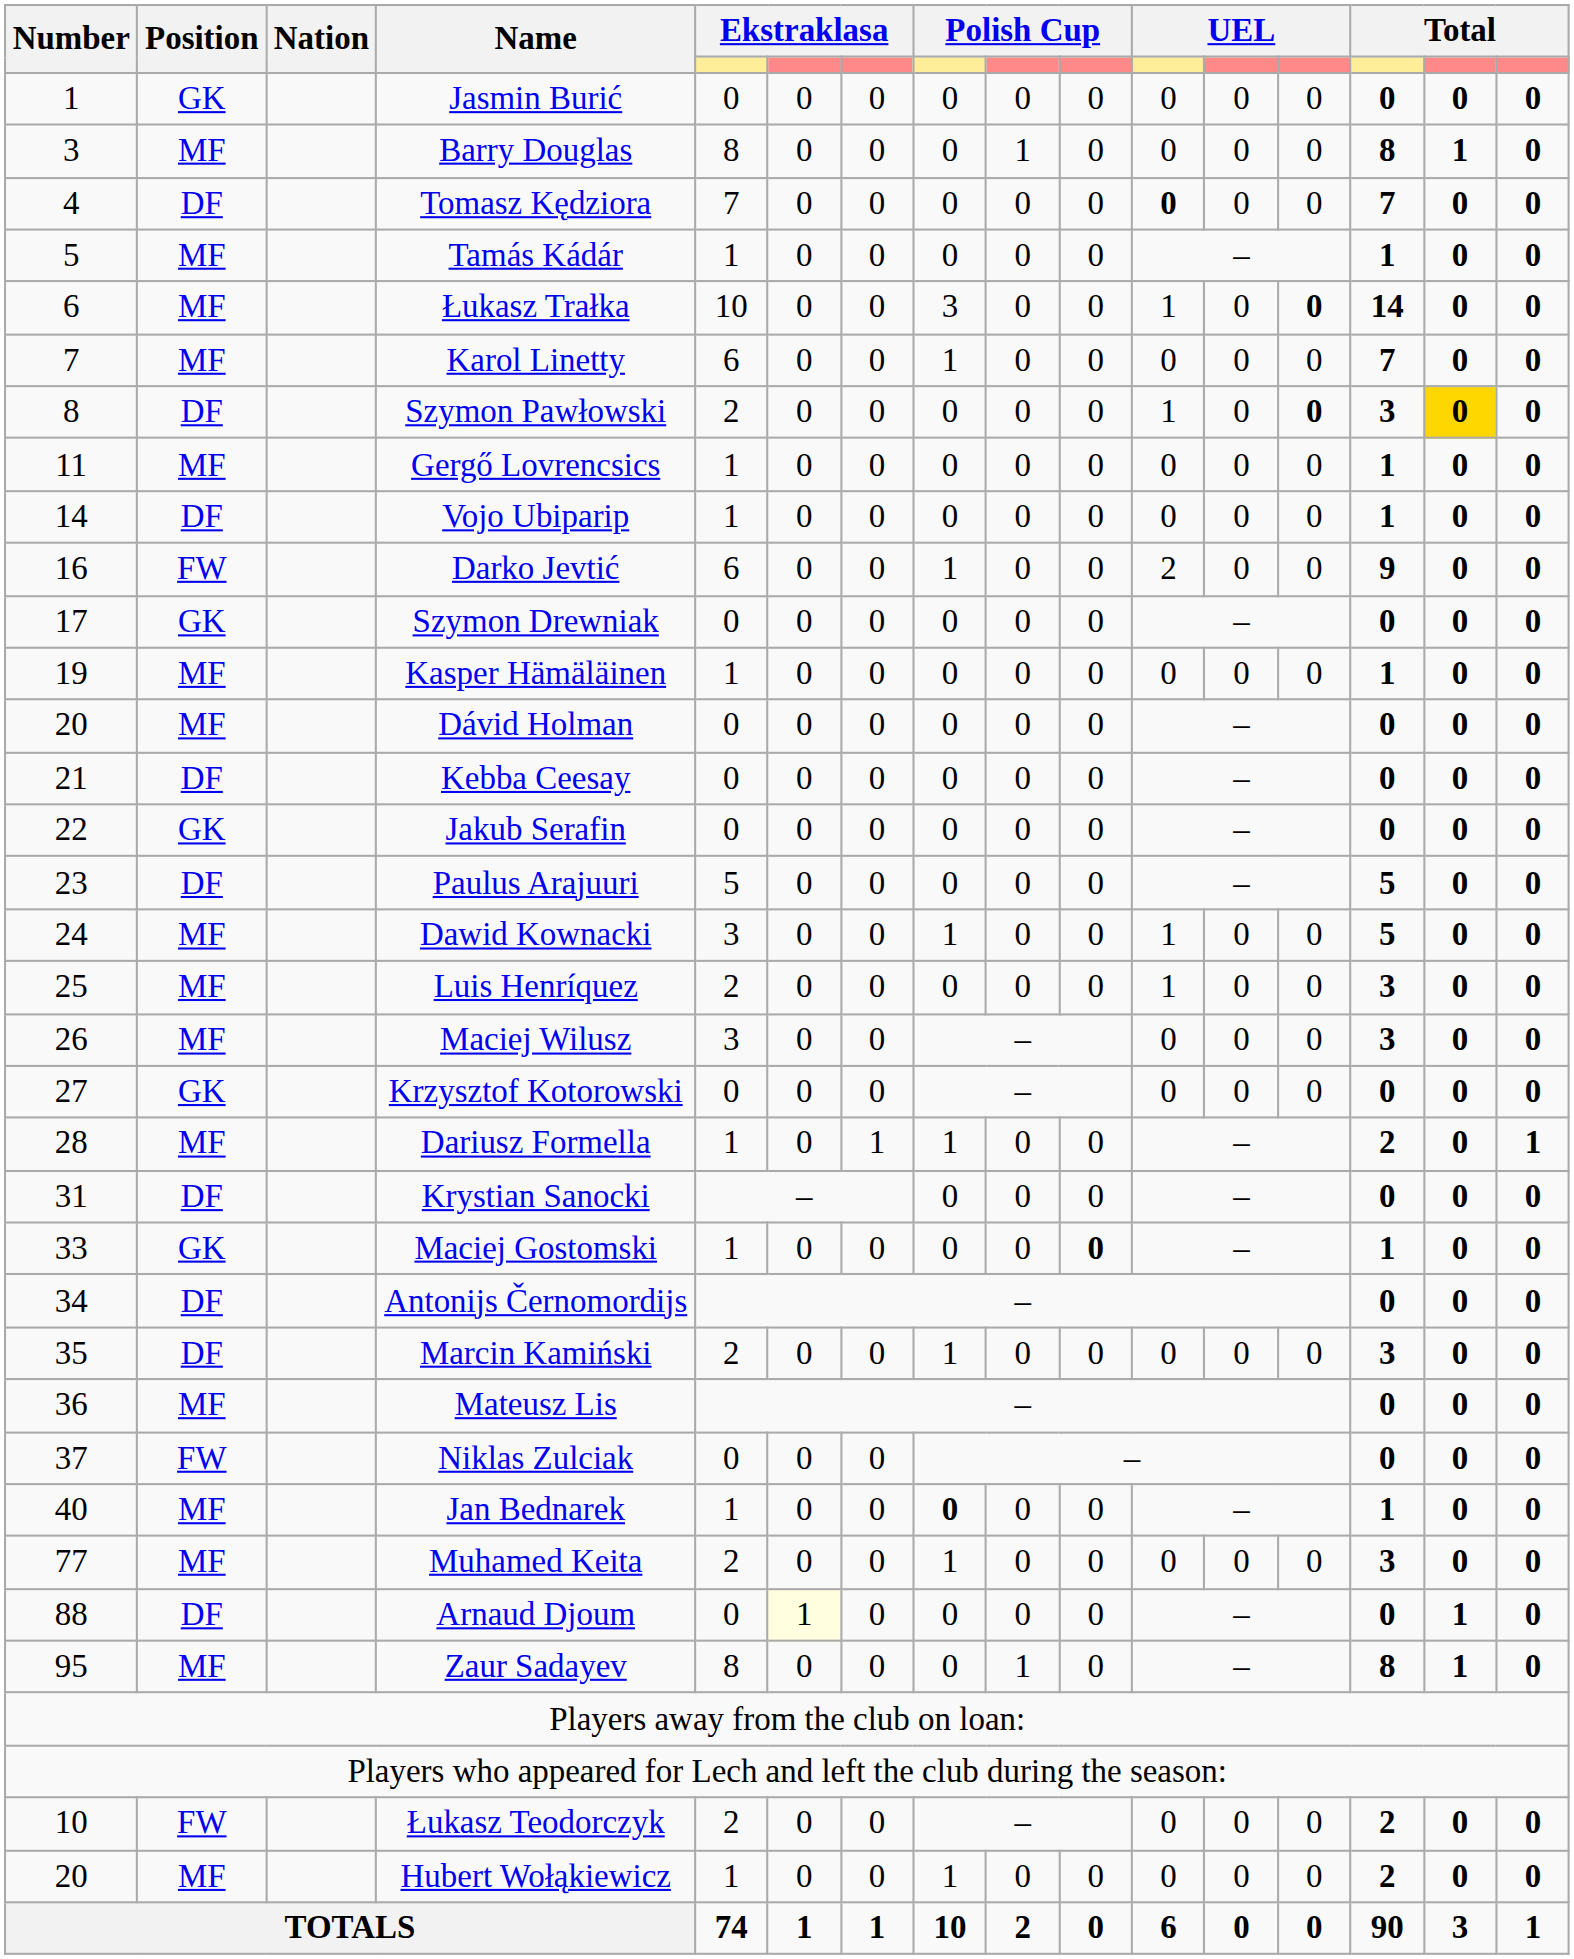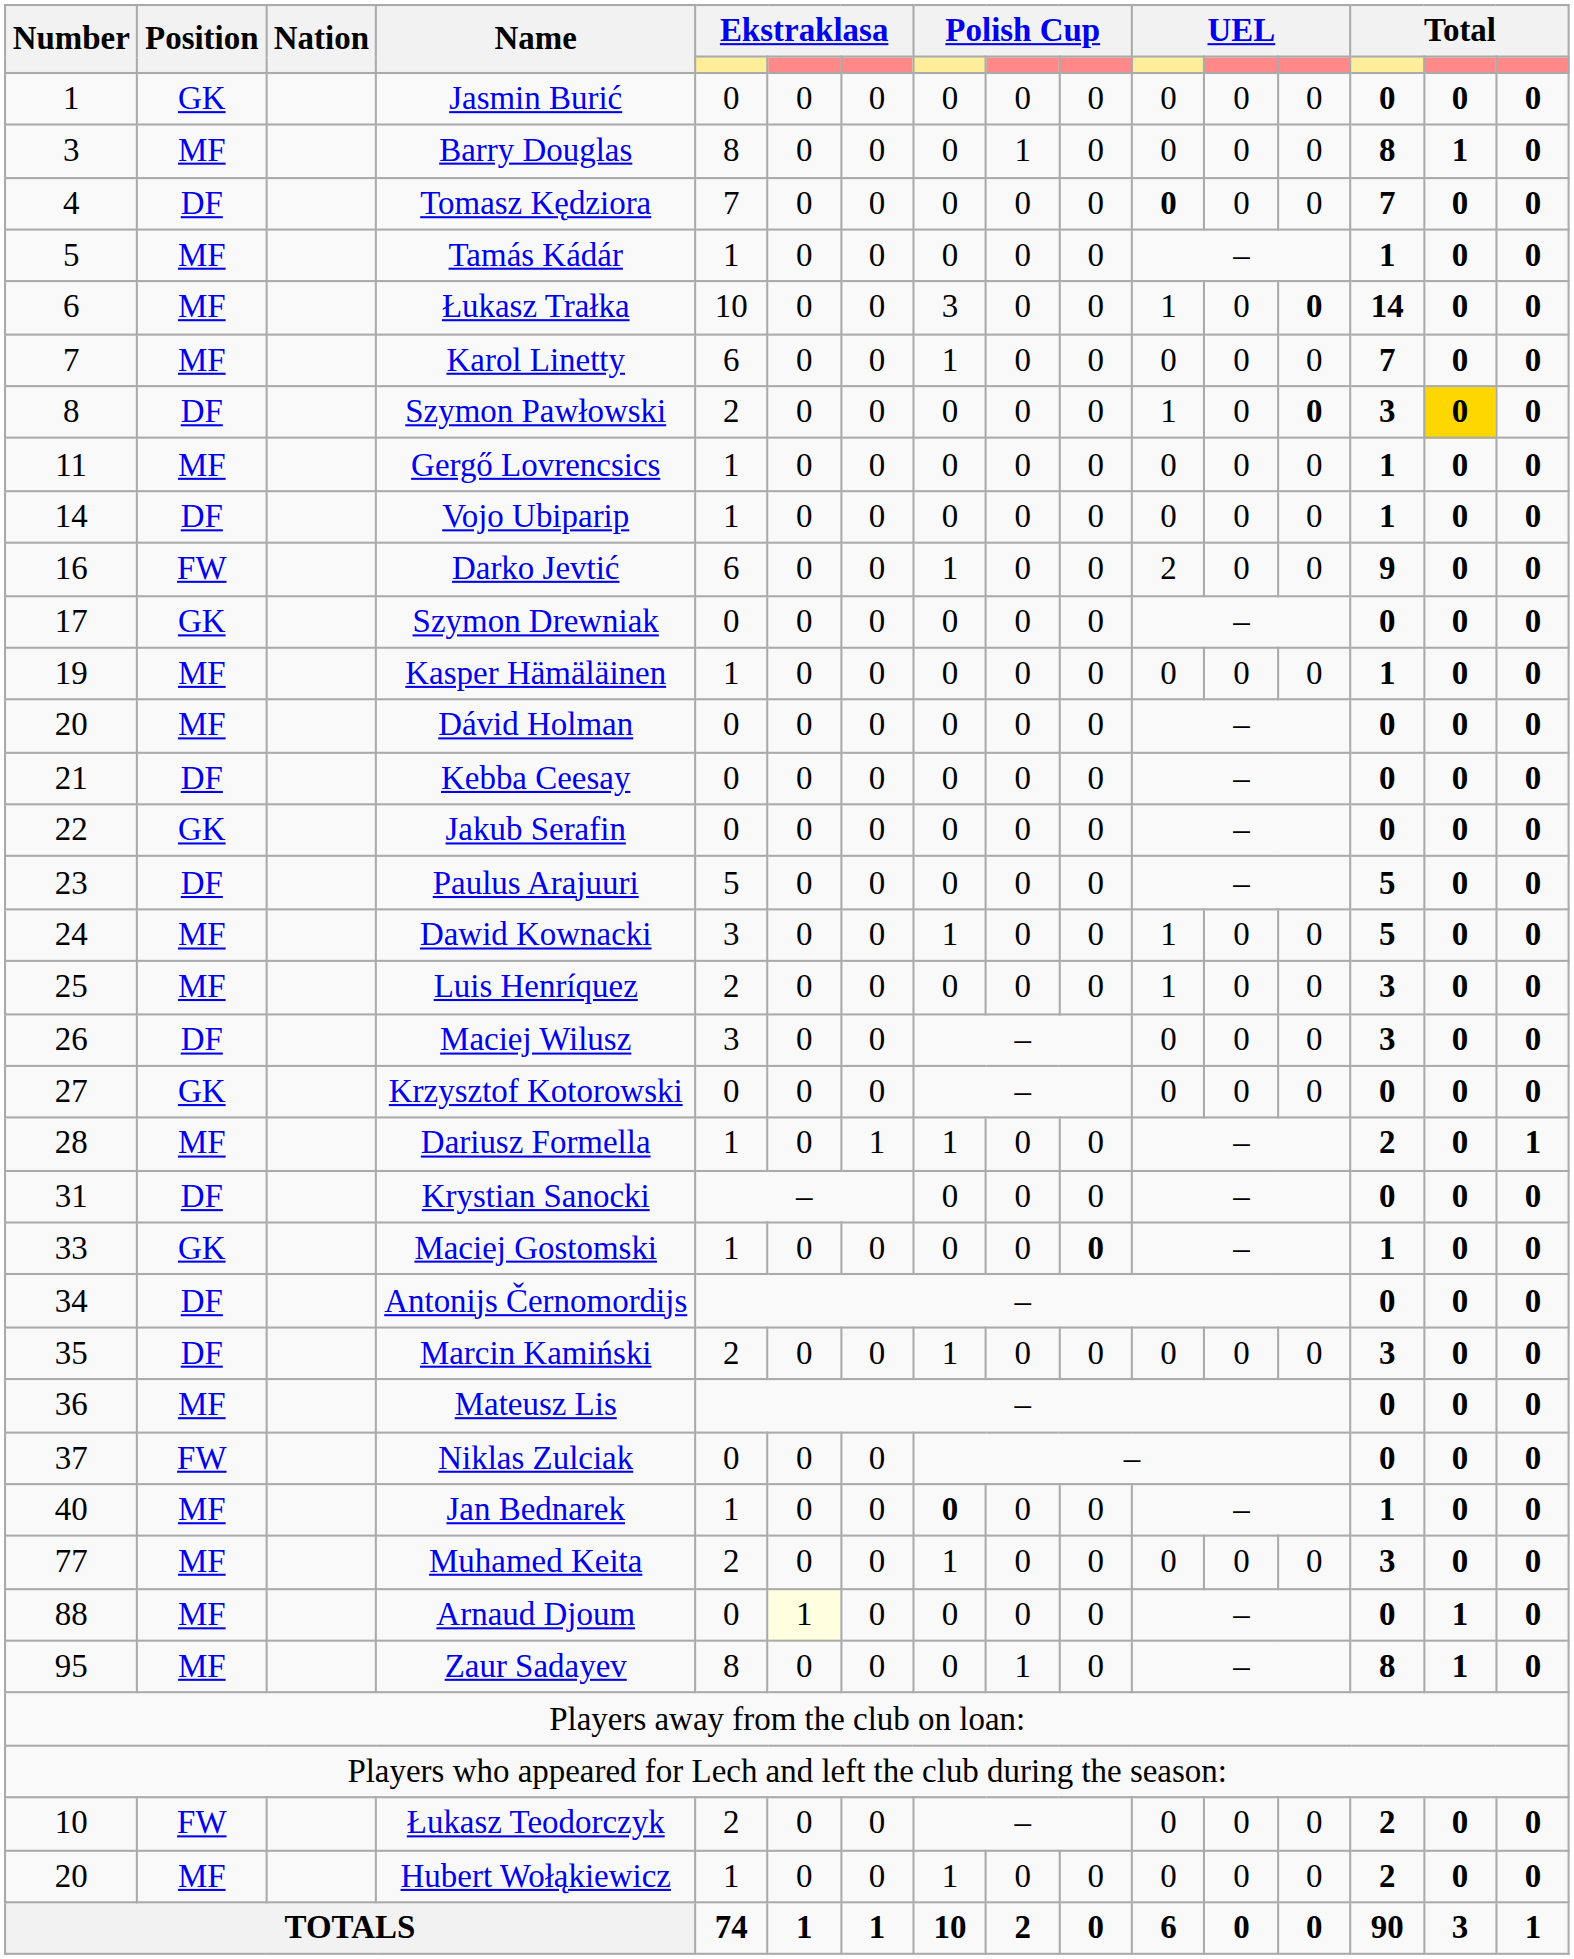 <table class="wikitable" style="font-size: 100%; text-align: center;">
 <tr>
 <th rowspan="2" align="center">Number</th>
 <th rowspan="2" align="center">Position</th>
 <th rowspan="2" align="center">Nation</th>
 <th rowspan="2" align="center">Name</th>
 <th colspan="3" style="width:84px;" align="center"><a href='#'>Ekstraklasa</a></th>
 <th colspan="3" style="width:84px;" align="center"><a href='#'>Polish Cup</a></th>
 <th colspan="3" style="width:84px;" align="center"><a href='#'>UEL</a></th>
 <th colspan="3" style="width:84px;" align="center">Total</th>
 </tr>
 <tr>
 <th style="background: #FFEE99; width:28px;"></th>
 <th style="background: #FF8888; width:28px;"></th>
 <th style="background: #FF8888; width:28px;"></th>
 <th style="background: #FFEE99; width:28px;"></th>
 <th style="background: #FF8888; width:28px;"></th>
 <th style="background: #FF8888; width:28px;"></th>
 <th style="background: #FFEE99; width:28px;"></th>
 <th style="background: #FF8888; width:28px;"></th>
 <th style="background: #FF8888; width:28px;"></th>
 <th style="background: #FFEE99; width:28px;"></th>
 <th style="background: #FF8888; width:28px;"></th>
 <th style="background: #FF8888; width:28px;"></th>
 </tr>
 <tr>
 <td>1</td>
 <td><a href='#'>GK</a></td>
 <td></td>
 <td><a href='#'>Jasmin Burić</a></td>
 <td>0</td>
 <td>0</td>
 <td>0</td>
 <td>0</td>
 <td>0</td>
 <td>0</td>
 <td>0</td>
 <td>0</td>
 <td>0</td>
 <td><strong>0</strong></td>
 <td><strong>0</strong></td>
 <td><strong>0</strong></td>
 </tr>
 <tr>
 <td>3</td>
 <td><a href='#'>MF</a></td>
 <td></td>
 <td><a href='#'>Barry Douglas</a></td>
 <td>8</td>
 <td>0</td>
 <td>0</td>
 <td>0</td>
 <td>1</td>
 <td>0</td>
 <td>0</td>
 <td>0</td>
 <td>0</td>
 <td><strong>8</strong></td>
 <td><strong>1</strong></td>
 <td><strong>0</strong></td>
 </tr>
 <tr>
 <td>4</td>
 <td><a href='#'>DF</a></td>
 <td></td>
 <td><a href='#'>Tomasz Kędziora</a></td>
 <td>7</td>
 <td>0</td>
 <td>0</td>
 <td>0</td>
 <td>0</td>
 <td>0</td>
 <td><strong>0</strong></td>
 <td>0</td>
 <td>0</td>
 <td><strong>7</strong></td>
 <td><strong>0</strong></td>
 <td><strong>0</strong></td>
 </tr>
 <tr>
 <td>5</td>
 <td><a href='#'>MF</a></td>
 <td></td>
 <td><a href='#'>Tamás Kádár</a></td>
 <td>1</td>
 <td>0</td>
 <td>0</td>
 <td>0</td>
 <td>0</td>
 <td>0</td>
 <td colspan="3">–</td>
 <td><strong>1</strong></td>
 <td><strong>0</strong></td>
 <td><strong>0</strong></td>
 </tr>
 <tr>
 <td>6</td>
 <td><a href='#'>MF</a></td>
 <td></td>
 <td><a href='#'>Łukasz Trałka</a></td>
 <td>10</td>
 <td>0</td>
 <td>0</td>
 <td>3</td>
 <td>0</td>
 <td>0</td>
 <td>1</td>
 <td>0</td>
 <td><strong>0</strong></td>
 <td><strong>14</strong></td>
 <td><strong>0</strong></td>
 <td><strong>0</strong></td>
 </tr>
 <tr>
 <td>7</td>
 <td><a href='#'>MF</a></td>
 <td></td>
 <td><a href='#'>Karol Linetty</a></td>
 <td>6</td>
 <td>0</td>
 <td>0</td>
 <td>1</td>
 <td>0</td>
 <td>0</td>
 <td>0</td>
 <td>0</td>
 <td>0</td>
 <td><strong>7</strong></td>
 <td><strong>0</strong></td>
 <td><strong>0</strong></td>
 </tr>
 <tr>
 <td>8</td>
 <td><a href='#'>DF</a></td>
 <td></td>
 <td><a href='#'>Szymon Pawłowski</a></td>
 <td>2</td>
 <td>0</td>
 <td>0</td>
 <td>0</td>
 <td>0</td>
 <td>0</td>
 <td>1</td>
 <td>0</td>
 <td><strong>0</strong></td>
 <td><strong>3</strong></td>
 <td style="background: gold;"><strong>0</strong></td>
 <td><strong>0</strong></td>
 </tr>
 <tr>
 <td>11</td>
 <td><a href='#'>MF</a></td>
 <td></td>
 <td><a href='#'>Gergő Lovrencsics</a></td>
 <td>1</td>
 <td>0</td>
 <td>0</td>
 <td>0</td>
 <td>0</td>
 <td>0</td>
 <td>0</td>
 <td>0</td>
 <td>0</td>
 <td><strong>1</strong></td>
 <td><strong>0</strong></td>
 <td><strong>0</strong></td>
 </tr>
 <tr>
 <td>14</td>
 <td><a href='#'>DF</a></td>
 <td></td>
 <td><a href='#'>Vojo Ubiparip</a></td>
 <td>1</td>
 <td>0</td>
 <td>0</td>
 <td>0</td>
 <td>0</td>
 <td>0</td>
 <td>0</td>
 <td>0</td>
 <td>0</td>
 <td><strong>1</strong></td>
 <td><strong>0</strong></td>
 <td><strong>0</strong></td>
 </tr>
 <tr>
 <td>16</td>
 <td><a href='#'>FW</a></td>
 <td></td>
 <td><a href='#'>Darko Jevtić</a></td>
 <td>6</td>
 <td>0</td>
 <td>0</td>
 <td>1</td>
 <td>0</td>
 <td>0</td>
 <td>2</td>
 <td>0</td>
 <td>0</td>
 <td><strong>9</strong></td>
 <td><strong>0</strong></td>
 <td><strong>0</strong></td>
 </tr>
 <tr>
 <td>17</td>
 <td><a href='#'>GK</a></td>
 <td></td>
 <td><a href='#'>Szymon Drewniak</a></td>
 <td>0</td>
 <td>0</td>
 <td>0</td>
 <td>0</td>
 <td>0</td>
 <td>0</td>
 <td colspan="3">–</td>
 <td><strong>0</strong></td>
 <td><strong>0</strong></td>
 <td><strong>0</strong></td>
 </tr>
 <tr>
 <td>19</td>
 <td><a href='#'>MF</a></td>
 <td></td>
 <td><a href='#'>Kasper Hämäläinen</a></td>
 <td>1</td>
 <td>0</td>
 <td>0</td>
 <td>0</td>
 <td>0</td>
 <td>0</td>
 <td>0</td>
 <td>0</td>
 <td>0</td>
 <td><strong>1</strong></td>
 <td><strong>0</strong></td>
 <td><strong>0</strong></td>
 </tr>
 <tr>
 <td>20</td>
 <td><a href='#'>MF</a></td>
 <td></td>
 <td><a href='#'>Dávid Holman</a></td>
 <td>0</td>
 <td>0</td>
 <td>0</td>
 <td>0</td>
 <td>0</td>
 <td>0</td>
 <td colspan="3">–</td>
 <td><strong>0</strong></td>
 <td><strong>0</strong></td>
 <td><strong>0</strong></td>
 </tr>
 <tr>
 <td>21</td>
 <td><a href='#'>DF</a></td>
 <td></td>
 <td><a href='#'>Kebba Ceesay</a></td>
 <td>0</td>
 <td>0</td>
 <td>0</td>
 <td>0</td>
 <td>0</td>
 <td>0</td>
 <td colspan="3">–</td>
 <td><strong>0</strong></td>
 <td><strong>0</strong></td>
 <td><strong>0</strong></td>
 </tr>
 <tr>
 <td>22</td>
 <td><a href='#'>GK</a></td>
 <td></td>
 <td><a href='#'>Jakub Serafin</a></td>
 <td>0</td>
 <td>0</td>
 <td>0</td>
 <td>0</td>
 <td>0</td>
 <td>0</td>
 <td colspan="3">–</td>
 <td><strong>0</strong></td>
 <td><strong>0</strong></td>
 <td><strong>0</strong></td>
 </tr>
 <tr>
 <td>23</td>
 <td><a href='#'>DF</a></td>
 <td></td>
 <td><a href='#'>Paulus Arajuuri</a></td>
 <td>5</td>
 <td>0</td>
 <td>0</td>
 <td>0</td>
 <td>0</td>
 <td>0</td>
 <td colspan="3">–</td>
 <td><strong>5</strong></td>
 <td><strong>0</strong></td>
 <td><strong>0</strong></td>
 </tr>
 <tr>
 <td>24</td>
 <td><a href='#'>MF</a></td>
 <td></td>
 <td><a href='#'>Dawid Kownacki</a></td>
 <td>3</td>
 <td>0</td>
 <td>0</td>
 <td>1</td>
 <td>0</td>
 <td>0</td>
 <td>1</td>
 <td>0</td>
 <td>0</td>
 <td><strong>5</strong></td>
 <td><strong>0</strong></td>
 <td><strong>0</strong></td>
 </tr>
 <tr>
 <td>25</td>
 <td><a href='#'>MF</a></td>
 <td></td>
 <td><a href='#'>Luis Henríquez</a></td>
 <td>2</td>
 <td>0</td>
 <td>0</td>
 <td>0</td>
 <td>0</td>
 <td>0</td>
 <td>1</td>
 <td>0</td>
 <td>0</td>
 <td><strong>3</strong></td>
 <td><strong>0</strong></td>
 <td><strong>0</strong></td>
 </tr>
 <tr>
 <td>26</td>
-<td><a href='#'>MF</a></td>
+<td><a href='#'>DF</a></td>
 <td></td>
 <td><a href='#'>Maciej Wilusz</a></td>
 <td>3</td>
 <td>0</td>
 <td>0</td>
 <td colspan="3">–</td>
 <td>0</td>
 <td>0</td>
 <td>0</td>
 <td><strong>3</strong></td>
 <td><strong>0</strong></td>
 <td><strong>0</strong></td>
 </tr>
 <tr>
 <td>27</td>
 <td><a href='#'>GK</a></td>
 <td></td>
 <td><a href='#'>Krzysztof Kotorowski</a></td>
 <td>0</td>
 <td>0</td>
 <td>0</td>
 <td colspan="3">–</td>
 <td>0</td>
 <td>0</td>
 <td>0</td>
 <td><strong>0</strong></td>
 <td><strong>0</strong></td>
 <td><strong>0</strong></td>
 </tr>
 <tr>
 <td>28</td>
 <td><a href='#'>MF</a></td>
 <td></td>
 <td><a href='#'>Dariusz Formella</a></td>
 <td>1</td>
 <td>0</td>
 <td>1</td>
 <td>1</td>
 <td>0</td>
 <td>0</td>
 <td colspan="3">–</td>
 <td><strong>2</strong></td>
 <td><strong>0</strong></td>
 <td><strong>1</strong></td>
 </tr>
 <tr>
 <td>31</td>
 <td><a href='#'>DF</a></td>
 <td></td>
 <td><a href='#'>Krystian Sanocki</a></td>
 <td colspan="3">–</td>
 <td>0</td>
 <td>0</td>
 <td>0</td>
 <td colspan="3">–</td>
 <td><strong>0</strong></td>
 <td><strong>0</strong></td>
 <td><strong>0</strong></td>
 </tr>
 <tr>
 <td>33</td>
 <td><a href='#'>GK</a></td>
 <td></td>
 <td><a href='#'>Maciej Gostomski</a></td>
 <td>1</td>
 <td>0</td>
 <td>0</td>
 <td>0</td>
 <td>0</td>
 <td><strong>0</strong></td>
 <td colspan="3">–</td>
 <td><strong>1</strong></td>
 <td><strong>0</strong></td>
 <td><strong>0</strong></td>
 </tr>
 <tr>
 <td>34</td>
 <td><a href='#'>DF</a></td>
 <td></td>
 <td><a href='#'>Antonijs Černomordijs</a></td>
 <td colspan="9">–</td>
 <td><strong>0</strong></td>
 <td><strong>0</strong></td>
 <td><strong>0</strong></td>
 </tr>
 <tr>
 <td>35</td>
 <td><a href='#'>DF</a></td>
 <td></td>
 <td><a href='#'>Marcin Kamiński</a></td>
 <td>2</td>
 <td>0</td>
 <td>0</td>
 <td>1</td>
 <td>0</td>
 <td>0</td>
 <td>0</td>
 <td>0</td>
 <td>0</td>
 <td><strong>3</strong></td>
 <td><strong>0</strong></td>
 <td><strong>0</strong></td>
 </tr>
 <tr>
 <td>36</td>
 <td><a href='#'>MF</a></td>
 <td></td>
 <td><a href='#'>Mateusz Lis</a></td>
 <td colspan="9">–</td>
 <td><strong>0</strong></td>
 <td><strong>0</strong></td>
 <td><strong>0</strong></td>
 </tr>
 <tr>
 <td>37</td>
 <td><a href='#'>FW</a></td>
 <td></td>
 <td><a href='#'>Niklas Zulciak</a></td>
 <td>0</td>
 <td>0</td>
 <td>0</td>
 <td colspan="6">–</td>
 <td><strong>0</strong></td>
 <td><strong>0</strong></td>
 <td><strong>0</strong></td>
 </tr>
 <tr>
 <td>40</td>
 <td><a href='#'>MF</a></td>
 <td></td>
 <td><a href='#'>Jan Bednarek</a></td>
 <td>1</td>
 <td>0</td>
 <td>0</td>
 <td><strong>0</strong></td>
 <td>0</td>
 <td>0</td>
 <td colspan="3">–</td>
 <td><strong>1</strong></td>
 <td><strong>0</strong></td>
 <td><strong>0</strong></td>
 </tr>
 <tr>
 <td>77</td>
 <td><a href='#'>MF</a></td>
 <td></td>
 <td><a href='#'>Muhamed Keita</a></td>
 <td>2</td>
 <td>0</td>
 <td>0</td>
 <td>1</td>
 <td>0</td>
 <td>0</td>
 <td>0</td>
 <td>0</td>
 <td>0</td>
 <td><strong>3</strong></td>
 <td><strong>0</strong></td>
 <td><strong>0</strong></td>
 </tr>
 <tr>
 <td>88</td>
-<td><a href='#'>DF</a></td>
+<td><a href='#'>MF</a></td>
 <td></td>
 <td><a href='#'>Arnaud Djoum</a></td>
 <td>0</td>
 <td style="background: lightyellow;">1</td>
 <td>0</td>
 <td>0</td>
 <td>0</td>
 <td>0</td>
 <td colspan="3">–</td>
 <td><strong>0</strong></td>
 <td><strong>1</strong></td>
 <td><strong>0</strong></td>
 </tr>
 <tr>
 <td>95</td>
 <td><a href='#'>MF</a></td>
 <td></td>
 <td><a href='#'>Zaur Sadayev</a></td>
 <td>8</td>
 <td>0</td>
 <td>0</td>
 <td>0</td>
 <td>1</td>
 <td>0</td>
 <td colspan="3">–</td>
 <td><strong>8</strong></td>
 <td><strong>1</strong></td>
 <td><strong>0</strong></td>
 </tr>
 <tr>
 <td colspan="16">Players away from the club on loan:</td>
 </tr>
 <tr>
 <td colspan="16">Players who appeared for Lech and left the club during the season:</td>
 </tr>
 <tr>
 <td>10</td>
 <td><a href='#'>FW</a></td>
 <td></td>
 <td><a href='#'>Łukasz Teodorczyk</a></td>
 <td>2</td>
 <td>0</td>
 <td>0</td>
 <td colspan="3">–</td>
 <td>0</td>
 <td>0</td>
 <td>0</td>
 <td><strong>2</strong></td>
 <td><strong>0</strong></td>
 <td><strong>0</strong></td>
 </tr>
 <tr>
 <td>20</td>
 <td><a href='#'>MF</a></td>
 <td></td>
 <td><a href='#'>Hubert Wołąkiewicz</a></td>
 <td>1</td>
 <td>0</td>
 <td>0</td>
 <td>1</td>
 <td>0</td>
 <td>0</td>
 <td>0</td>
 <td>0</td>
 <td>0</td>
 <td><strong>2</strong></td>
 <td><strong>0</strong></td>
 <td><strong>0</strong></td>
 </tr>
 <tr>
 <th colspan="4">TOTALS</th>
 <td><strong>74</strong></td>
 <td><strong>1</strong></td>
 <td><strong>1</strong></td>
 <td><strong>10</strong></td>
 <td><strong>2</strong></td>
 <td><strong>0</strong></td>
 <td><strong>6</strong></td>
 <td><strong>0</strong></td>
 <td><strong>0</strong></td>
 <td><strong>90</strong></td>
 <td><strong>3</strong></td>
 <td><strong>1</strong></td>
 </tr>
 </table>
